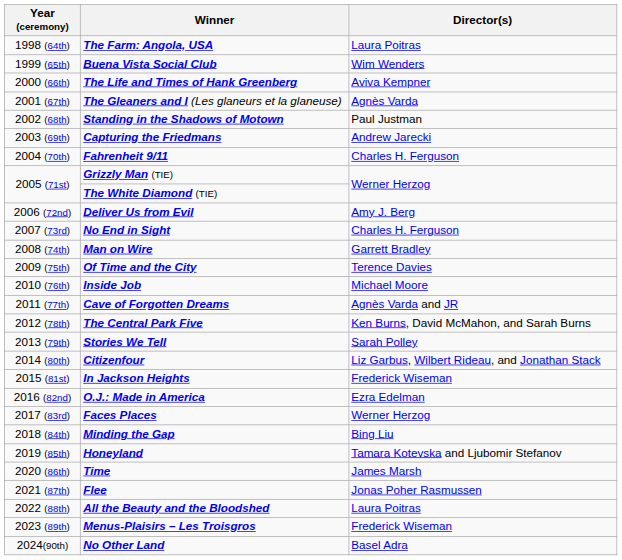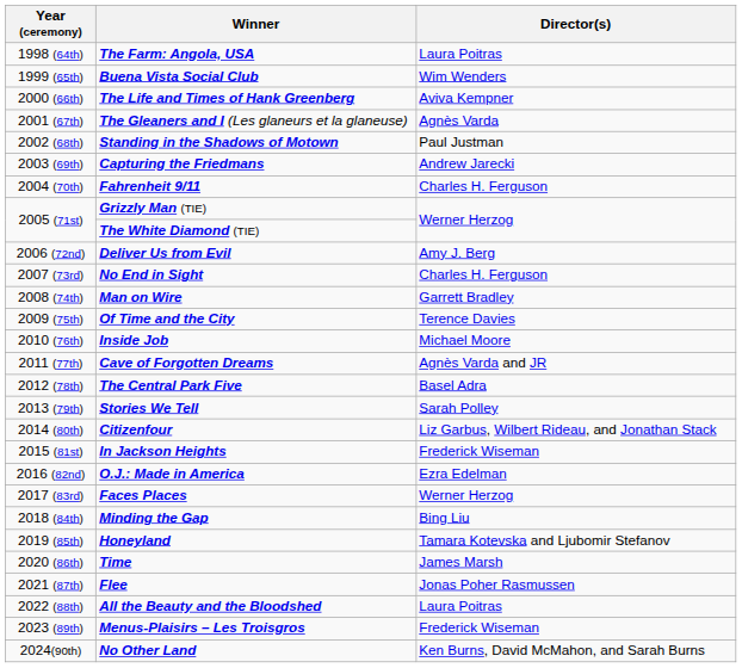 <table class="wikitable" width="95%" cellpadding="5">
 <tr>
 <th width="80"><strong>Year <small>(ceremony)</small></strong></th>
 <th width="300"><strong>Winner</strong></th>
 <th width="300"><strong>Director(s)</strong></th>
 </tr>
 <tr>
 <td style="text-align:center;">1998 <small>(<a href='#'>64th</a>)</small></td>
 <td><strong><em><a href='#'>The Farm: Angola, USA</a></em></strong></td>
 <td><a href='#'>Laura Poitras</a></td>
 </tr>
 <tr>
 <td style="text-align:center;">1999 <small>(<a href='#'>65th</a>)</small></td>
 <td><strong><em><a href='#'>Buena Vista Social Club</a></em></strong></td>
 <td><a href='#'>Wim Wenders</a></td>
 </tr>
 <tr>
 <td style="text-align:center;">2000 <small>(<a href='#'>66th</a>)</small></td>
 <td><strong><em><a href='#'>The Life and Times of Hank Greenberg</a></em></strong></td>
 <td><a href='#'>Aviva Kempner</a></td>
 </tr>
 <tr>
 <td style="text-align:center;">2001 <small>(<a href='#'>67th</a>)</small></td>
 <td><strong><em><a href='#'>The Gleaners and I</a></em></strong> <em>(Les glaneurs et la glaneuse)</em></td>
 <td><a href='#'>Agnès Varda</a></td>
 </tr>
 <tr>
 <td style="text-align:center;">2002 <small>(<a href='#'>68th</a>)</small></td>
 <td><strong><em><a href='#'>Standing in the Shadows of Motown</a></em></strong></td>
 <td>Paul Justman</td>
 </tr>
 <tr>
 <td style="text-align:center;">2003 <small>(<a href='#'>69th</a>)</small></td>
 <td><strong><em><a href='#'>Capturing the Friedmans</a></em></strong></td>
 <td><a href='#'>Andrew Jarecki</a></td>
 </tr>
 <tr>
 <td style="text-align:center;">2004 <small>(<a href='#'>70th</a>)</small></td>
 <td><strong><em><a href='#'>Fahrenheit 9/11</a></em></strong></td>
 <td><a href='#'>Charles H. Ferguson</a></td>
 </tr>
 <tr>
 <td style="text-align:center;" rowspan="2">2005 <small>(<a href='#'>71st</a>)</small></td>
 <td><strong><em><a href='#'>Grizzly Man</a></em></strong> <small>(TIE)</small></td>
 <td rowspan="2"><a href='#'>Werner Herzog</a></td>
 </tr>
 <tr>
 <td><strong><em><a href='#'>The White Diamond</a></em></strong> <small>(TIE)</small></td>
 </tr>
 <tr>
 <td style="text-align:center;">2006 <small>(<a href='#'>72nd</a>)</small></td>
 <td><strong><em><a href='#'>Deliver Us from Evil</a></em></strong></td>
 <td><a href='#'>Amy J. Berg</a></td>
 </tr>
 <tr>
 <td style="text-align:center;">2007 <small>(<a href='#'>73rd</a>)</small></td>
 <td><strong><em><a href='#'>No End in Sight</a></em></strong></td>
 <td><a href='#'>Charles H. Ferguson</a></td>
 </tr>
 <tr>
 <td style="text-align:center;">2008 <small>(<a href='#'>74th</a>)</small></td>
 <td><strong><em><a href='#'>Man on Wire</a></em></strong></td>
 <td><a href='#'>Garrett Bradley</a></td>
 </tr>
 <tr>
 <td style="text-align:center;">2009 <small>(<a href='#'>75th</a>)</small></td>
 <td><strong><em><a href='#'>Of Time and the City</a></em></strong></td>
 <td><a href='#'>Terence Davies</a></td>
 </tr>
 <tr>
 <td style="text-align:center;">2010 <small>(<a href='#'>76th</a>)</small></td>
 <td><strong><em><a href='#'>Inside Job</a></em></strong></td>
 <td><a href='#'>Michael Moore</a></td>
 </tr>
 <tr>
 <td style="text-align:center;">2011 <small>(<a href='#'>77th</a>)</small></td>
 <td><strong><em><a href='#'>Cave of Forgotten Dreams</a></em></strong></td>
 <td><a href='#'>Agnès Varda</a> and <a href='#'>JR</a></td>
 </tr>
 <tr>
 <td style="text-align:center;">2012 <small>(<a href='#'>78th</a>)</small></td>
 <td><strong><em><a href='#'>The Central Park Five</a></em></strong></td>
-<td><a href='#'>Ken Burns</a>, David McMahon, and Sarah Burns</td>
+<td><a href='#'>Basel Adra</a></td>
 </tr>
 <tr>
 <td style="text-align:center;">2013 <small>(<a href='#'>79th</a>)</small></td>
 <td><strong><em><a href='#'>Stories We Tell</a></em></strong></td>
 <td><a href='#'>Sarah Polley</a></td>
 </tr>
 <tr>
 <td style="text-align:center;">2014 <small>(<a href='#'>80th</a>)</small></td>
 <td><strong><em><a href='#'>Citizenfour</a></em></strong></td>
 <td><a href='#'>Liz Garbus</a>, <a href='#'>Wilbert Rideau</a>, and <a href='#'>Jonathan Stack</a></td>
 </tr>
 <tr>
 <td style="text-align:center;">2015 <small>(<a href='#'>81st</a>)</small></td>
 <td><strong><em><a href='#'>In Jackson Heights</a></em></strong></td>
 <td><a href='#'>Frederick Wiseman</a></td>
 </tr>
 <tr>
 <td style="text-align:center;">2016 <small>(<a href='#'>82nd</a>)</small></td>
 <td><strong><em><a href='#'>O.J.: Made in America</a></em></strong></td>
 <td><a href='#'>Ezra Edelman</a></td>
 </tr>
 <tr>
 <td style="text-align:center;">2017 <small>(<a href='#'>83rd</a>)</small></td>
 <td><strong><em><a href='#'>Faces Places</a></em></strong></td>
 <td><a href='#'>Werner Herzog</a></td>
 </tr>
 <tr>
 <td style="text-align:center;">2018 <small>(<a href='#'>84th</a>)</small></td>
 <td><strong><em><a href='#'>Minding the Gap</a></em></strong></td>
 <td><a href='#'>Bing Liu</a></td>
 </tr>
 <tr>
 <td style="text-align:center;">2019 <small>(<a href='#'>85th</a>)</small></td>
 <td><strong><em><a href='#'>Honeyland</a></em></strong></td>
 <td><a href='#'>Tamara Kotevska</a> and Ljubomir Stefanov</td>
 </tr>
 <tr>
 <td style="text-align:center;">2020 <small>(<a href='#'>86th</a>)</small></td>
 <td><strong><em><a href='#'>Time</a></em></strong></td>
 <td><a href='#'>James Marsh</a></td>
 </tr>
 <tr>
 <td style="text-align:center;">2021 <small>(<a href='#'>87th</a>)</small></td>
 <td><strong><em><a href='#'>Flee</a></em></strong></td>
 <td><a href='#'>Jonas Poher Rasmussen</a></td>
 </tr>
 <tr>
 <td style="text-align:center;">2022 <small>(<a href='#'>88th</a>)</small></td>
 <td><strong><em><a href='#'>All the Beauty and the Bloodshed</a></em></strong></td>
 <td><a href='#'>Laura Poitras</a></td>
 </tr>
 <tr>
 <td style="text-align:center;">2023 <small>(<a href='#'>89th</a>)</small></td>
 <td><strong><em><a href='#'>Menus-Plaisirs – Les Troisgros</a></em></strong></td>
 <td><a href='#'>Frederick Wiseman</a></td>
 </tr>
 <tr>
 <td style="text-align:center;">2024<small>(90th)</small></td>
 <td><strong><em><a href='#'>No Other Land</a></em></strong></td>
-<td><a href='#'>Basel Adra</a></td>
+<td><a href='#'>Ken Burns</a>, David McMahon, and Sarah Burns</td>
 </tr>
 </table>
